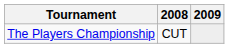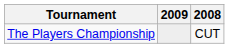 <table class="wikitable" style="font-size:95%;text-align:center;">
 <tr>
 <th>Tournament</th>
+<th>2009</th>
 <th>2008</th>
-<th>2009</th>
 </tr>
 <tr>
 <td align=left><a href='#'>The Players Championship</a></td>
+<td style="background:#eeeeee;"></td>
 <td>CUT</td>
-<td style="background:#eeeeee;"></td>
 </tr>
 </table>
